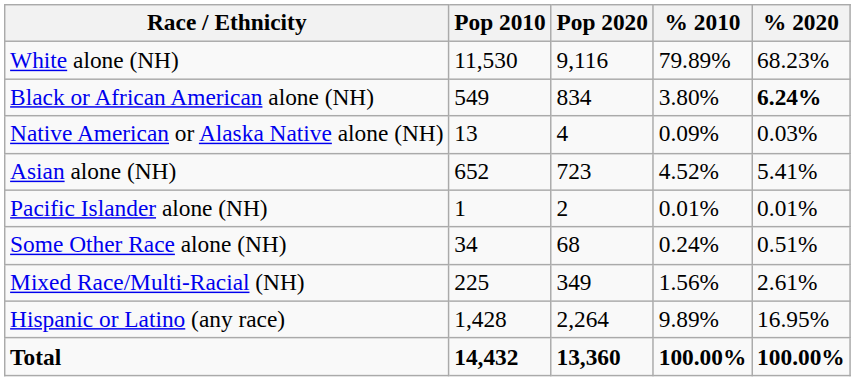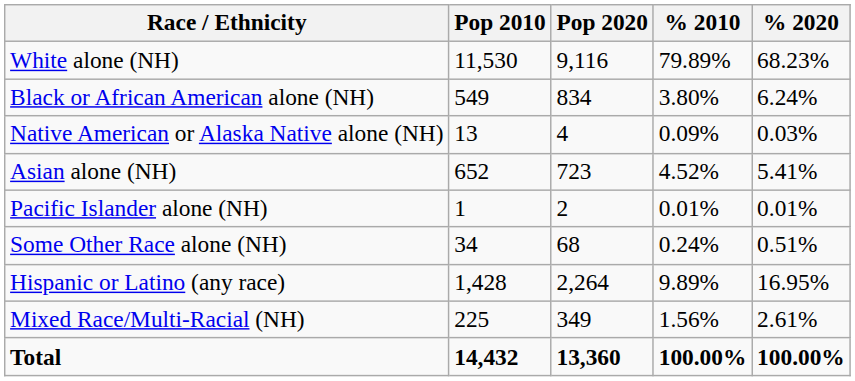 <table class="wikitable">
 <tr>
 <th>Race / Ethnicity</th>
 <th>Pop 2010</th>
 <th>Pop 2020</th>
 <th>% 2010</th>
 <th>% 2020</th>
 </tr>
 <tr>
 <td><a href='#'>White</a> alone (NH)</td>
 <td>11,530</td>
 <td>9,116</td>
 <td>79.89%</td>
 <td>68.23%</td>
 </tr>
 <tr>
 <td><a href='#'>Black or African American</a> alone (NH)</td>
 <td>549</td>
 <td>834</td>
 <td>3.80%</td>
-<td><strong>6.24%</strong></td>
+<td>6.24%</td>
 </tr>
 <tr>
 <td><a href='#'>Native American</a> or <a href='#'>Alaska Native</a> alone (NH)</td>
 <td>13</td>
 <td>4</td>
 <td>0.09%</td>
 <td>0.03%</td>
 </tr>
 <tr>
 <td><a href='#'>Asian</a> alone (NH)</td>
 <td>652</td>
 <td>723</td>
 <td>4.52%</td>
 <td>5.41%</td>
 </tr>
 <tr>
 <td><a href='#'>Pacific Islander</a> alone (NH)</td>
 <td>1</td>
 <td>2</td>
 <td>0.01%</td>
 <td>0.01%</td>
 </tr>
 <tr>
 <td><a href='#'>Some Other Race</a> alone (NH)</td>
 <td>34</td>
 <td>68</td>
 <td>0.24%</td>
 <td>0.51%</td>
 </tr>
 <tr>
+<td><a href='#'>Hispanic or Latino</a> (any race)</td>
+<td>1,428</td>
+<td>2,264</td>
+<td>9.89%</td>
+<td>16.95%</td>
+</tr>
+<tr>
 <td><a href='#'>Mixed Race/Multi-Racial</a> (NH)</td>
 <td>225</td>
 <td>349</td>
 <td>1.56%</td>
 <td>2.61%</td>
-</tr>
-<tr>
-<td><a href='#'>Hispanic or Latino</a> (any race)</td>
-<td>1,428</td>
-<td>2,264</td>
-<td>9.89%</td>
-<td>16.95%</td>
 </tr>
 <tr>
 <td><strong>Total</strong></td>
 <td><strong>14,432</strong></td>
 <td><strong>13,360</strong></td>
 <td><strong>100.00%</strong></td>
 <td><strong>100.00%</strong></td>
 </tr>
 </table>
